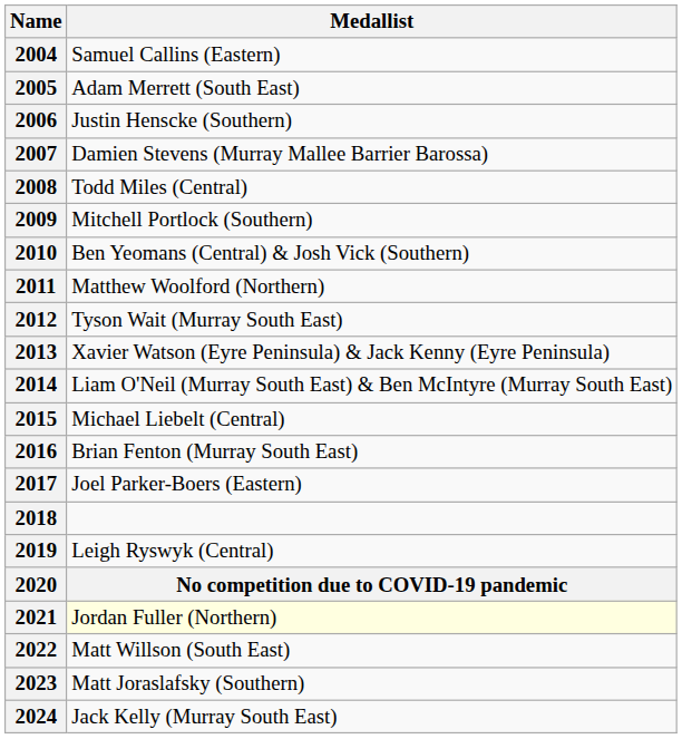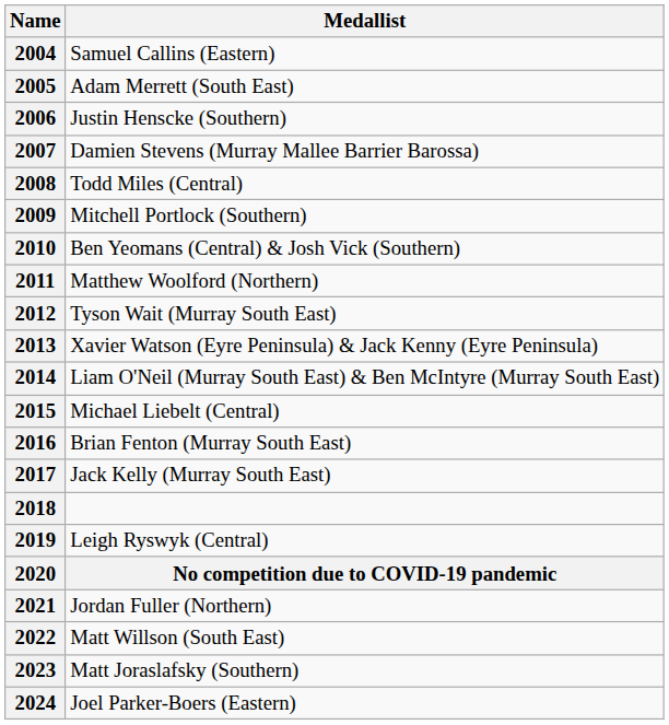 <table class="wikitable">
 <tr>
 <th>Name</th>
 <th>Medallist</th>
 </tr>
 <tr>
 <th>2004</th>
 <td>Samuel Callins (Eastern)</td>
 </tr>
 <tr>
 <th>2005</th>
 <td>Adam Merrett (South East)</td>
 </tr>
 <tr>
 <th>2006</th>
 <td>Justin Henscke (Southern)</td>
 </tr>
 <tr>
 <th>2007</th>
 <td>Damien Stevens (Murray Mallee Barrier Barossa)</td>
 </tr>
 <tr>
 <th>2008</th>
 <td>Todd Miles (Central)</td>
 </tr>
 <tr>
 <th>2009</th>
 <td>Mitchell Portlock (Southern)</td>
 </tr>
 <tr>
 <th>2010</th>
 <td>Ben Yeomans (Central) & Josh Vick (Southern)</td>
 </tr>
 <tr>
 <th>2011</th>
 <td>Matthew Woolford (Northern)</td>
 </tr>
 <tr>
 <th>2012</th>
 <td>Tyson Wait (Murray South East)</td>
 </tr>
 <tr>
 <th>2013</th>
 <td>Xavier Watson (Eyre Peninsula) & Jack Kenny (Eyre Peninsula)</td>
 </tr>
 <tr>
 <th>2014</th>
 <td>Liam O'Neil (Murray South East) & Ben McIntyre (Murray South East)</td>
 </tr>
 <tr>
 <th>2015</th>
 <td>Michael Liebelt (Central)</td>
 </tr>
 <tr>
 <th>2016</th>
 <td>Brian Fenton (Murray South East)</td>
 </tr>
 <tr>
 <th>2017</th>
-<td>Joel Parker-Boers (Eastern)</td>
+<td>Jack Kelly (Murray South East)</td>
 </tr>
 <tr>
 <th>2018</th>
 <td></td>
 </tr>
 <tr>
 <th>2019</th>
 <td>Leigh Ryswyk (Central)</td>
 </tr>
 <tr>
 <th>2020</th>
 <th>No competition due to COVID-19 pandemic</th>
 </tr>
 <tr>
 <th>2021</th>
-<td style="background: lightyellow;">Jordan Fuller (Northern)</td>
+<td>Jordan Fuller (Northern)</td>
 </tr>
 <tr>
 <th>2022</th>
 <td>Matt Willson (South East)</td>
 </tr>
 <tr>
 <th>2023</th>
 <td>Matt Joraslafsky (Southern)</td>
 </tr>
 <tr>
 <th>2024</th>
-<td>Jack Kelly (Murray South East)</td>
+<td>Joel Parker-Boers (Eastern)</td>
 </tr>
 </table>
